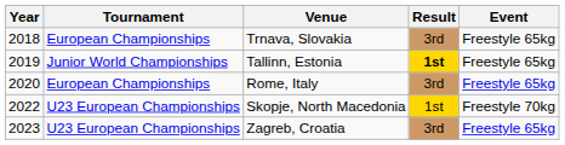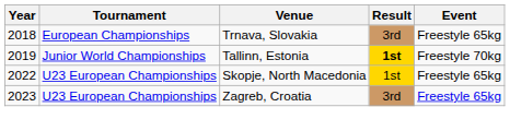 <table class="wikitable" style="font-size:95%;">
 <tr>
 <th>Year</th>
 <th>Tournament</th>
 <th>Venue</th>
 <th>Result</th>
 <th>Event</th>
 </tr>
 <tr>
 <td>2018</td>
 <td><a href='#'>European Championships</a></td>
 <td>Trnava, Slovakia</td>
 <td align="center" bgcolor="cc9966">3rd</td>
 <td>Freestyle 65kg</td>
 </tr>
 <tr>
 <td>2019</td>
 <td><a href='#'>Junior World Championships</a></td>
 <td>Tallinn, Estonia</td>
 <td align="center" bgcolor="gold"><strong>1st</strong></td>
-<td>Freestyle 65kg</td>
-</tr>
-<tr>
-<td>2020</td>
-<td><a href='#'>European Championships</a></td>
-<td>Rome, Italy</td>
-<td align="center" bgcolor="cc9966">3rd</td>
-<td><a href='#'>Freestyle 65kg</a></td>
+<td>Freestyle 70kg</td>
 </tr>
 <tr>
 <td>2022</td>
 <td><a href='#'>U23 European Championships</a></td>
 <td>Skopje, North Macedonia</td>
 <td align="center" bgcolor="gold">1st</td>
-<td>Freestyle 70kg</td>
+<td>Freestyle 65kg</td>
 </tr>
 <tr>
 <td>2023</td>
 <td><a href='#'>U23 European Championships</a></td>
 <td>Zagreb, Croatia</td>
 <td align="center" bgcolor="cc9966">3rd</td>
 <td><a href='#'>Freestyle 65kg</a></td>
 </tr>
 </table>
